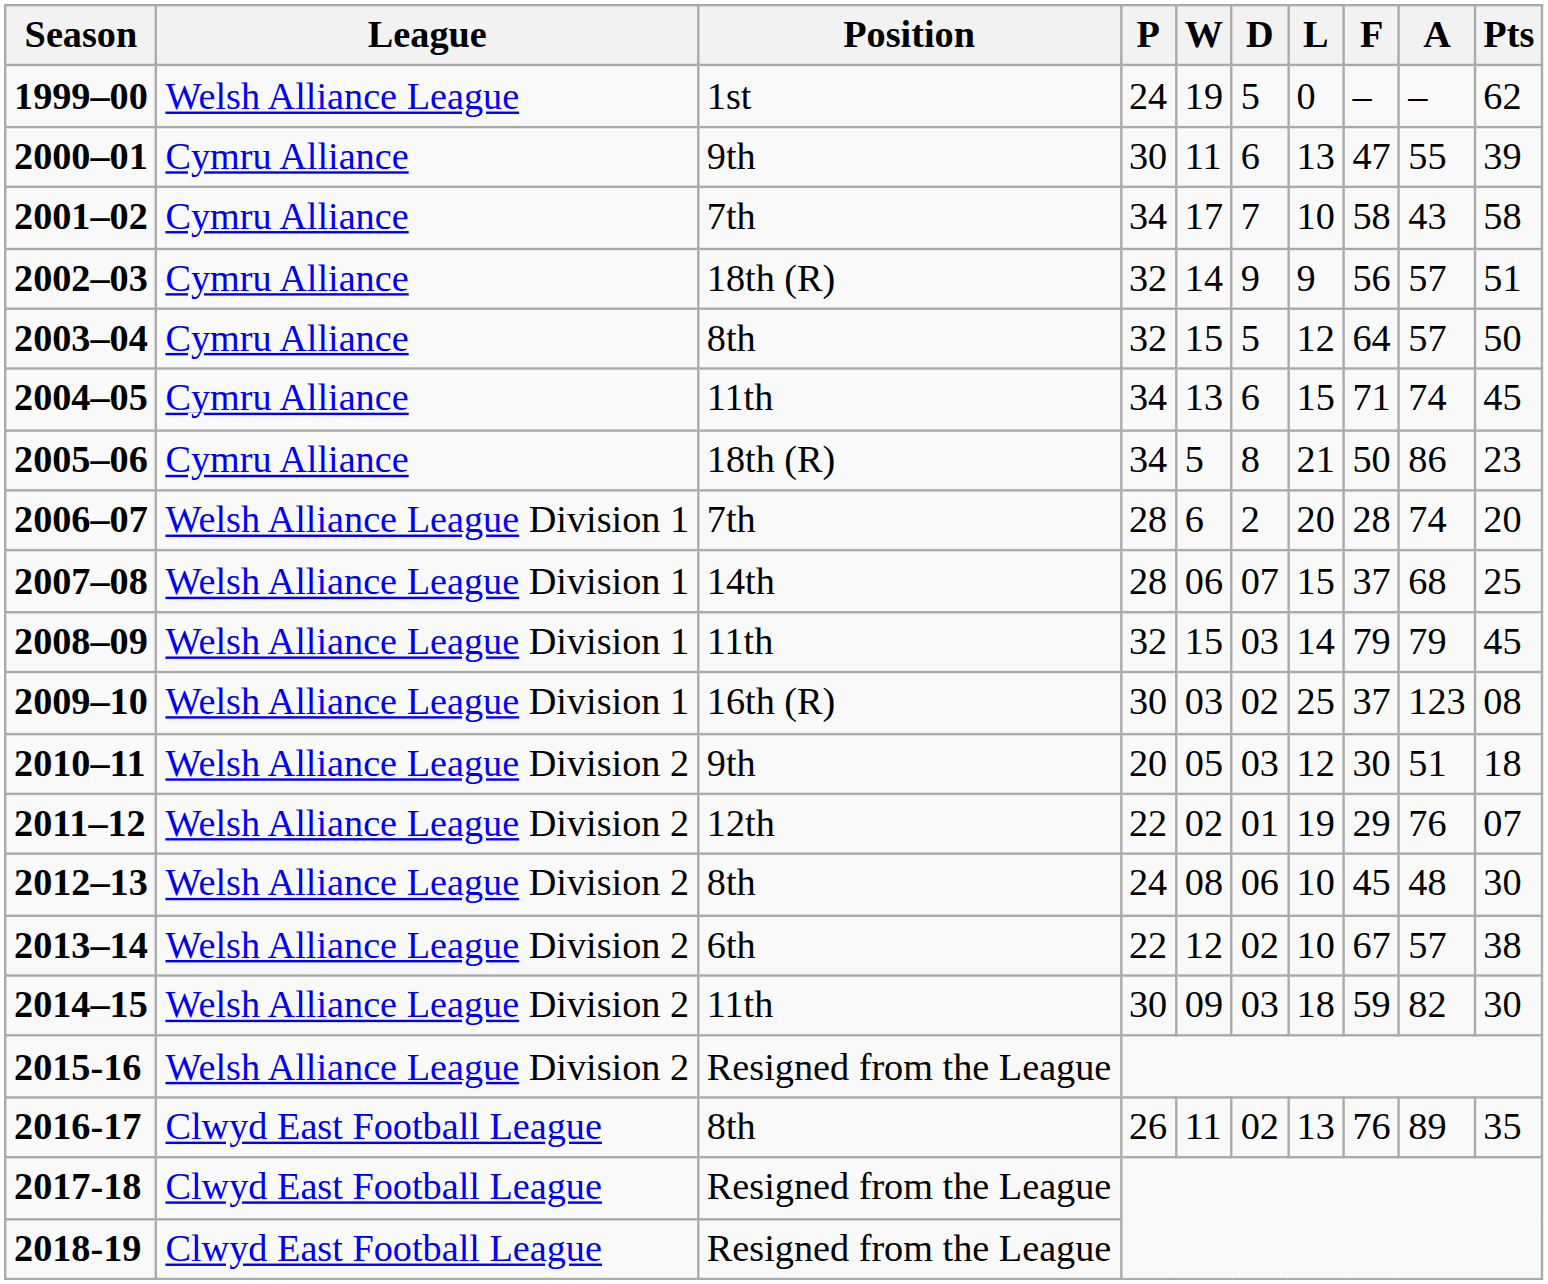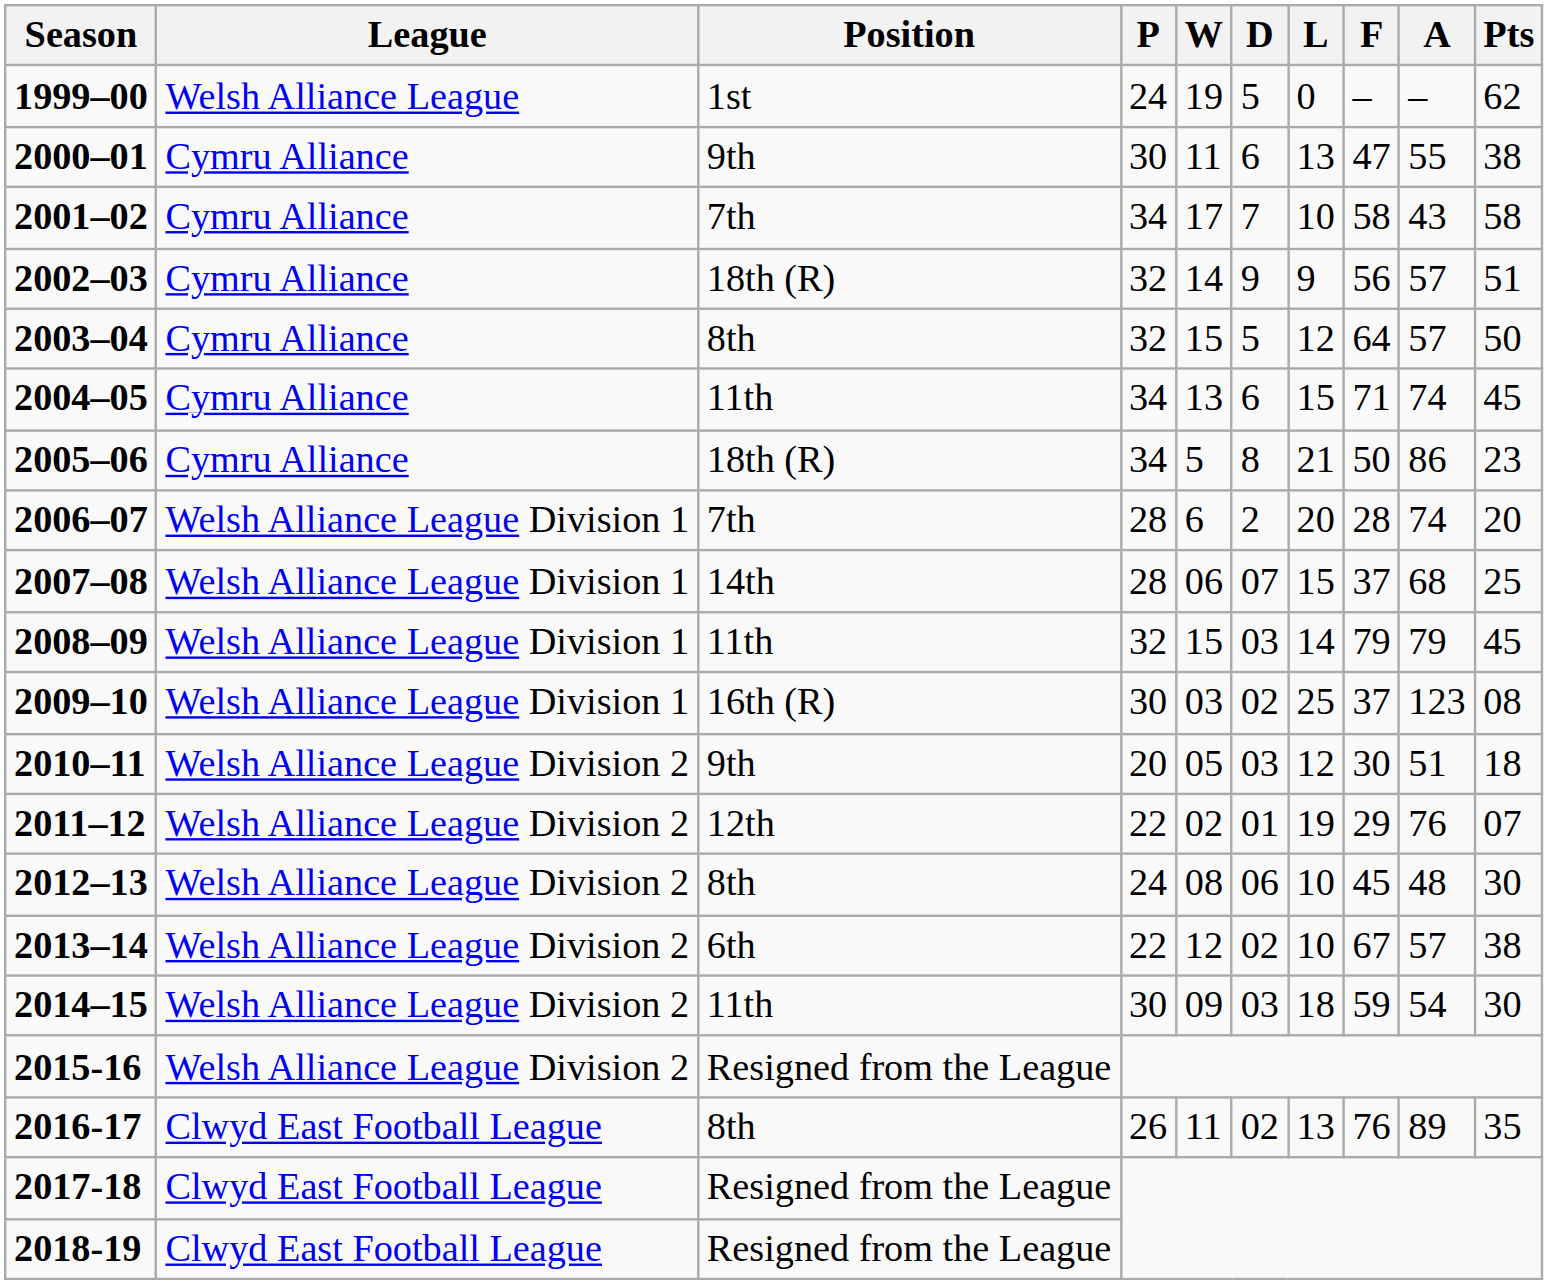 <table class="wikitable">
 <tr>
 <th>Season</th>
 <th>League</th>
 <th>Position</th>
 <th>P</th>
 <th>W</th>
 <th>D</th>
 <th>L</th>
 <th>F</th>
 <th>A</th>
 <th>Pts</th>
 </tr>
 <tr>
 <td><strong>1999–00</strong></td>
 <td><a href='#'>Welsh Alliance League</a></td>
 <td>1st</td>
 <td>24</td>
 <td>19</td>
 <td>5</td>
 <td>0</td>
 <td>–</td>
 <td>–</td>
 <td>62</td>
 </tr>
 <tr>
 <td><strong>2000–01</strong></td>
 <td><a href='#'>Cymru Alliance</a></td>
 <td>9th</td>
 <td>30</td>
 <td>11</td>
 <td>6</td>
 <td>13</td>
 <td>47</td>
 <td>55</td>
-<td>39</td>
+<td>38</td>
 </tr>
 <tr>
 <td><strong>2001–02</strong></td>
 <td><a href='#'>Cymru Alliance</a></td>
 <td>7th</td>
 <td>34</td>
 <td>17</td>
 <td>7</td>
 <td>10</td>
 <td>58</td>
 <td>43</td>
 <td>58</td>
 </tr>
 <tr>
 <td><strong>2002–03</strong></td>
 <td><a href='#'>Cymru Alliance</a></td>
 <td>18th (R)</td>
 <td>32</td>
 <td>14</td>
 <td>9</td>
 <td>9</td>
 <td>56</td>
 <td>57</td>
 <td>51</td>
 </tr>
 <tr>
 <td><strong>2003–04</strong></td>
 <td><a href='#'>Cymru Alliance</a></td>
 <td>8th</td>
 <td>32</td>
 <td>15</td>
 <td>5</td>
 <td>12</td>
 <td>64</td>
 <td>57</td>
 <td>50</td>
 </tr>
 <tr>
 <td><strong>2004–05</strong></td>
 <td><a href='#'>Cymru Alliance</a></td>
 <td>11th</td>
 <td>34</td>
 <td>13</td>
 <td>6</td>
 <td>15</td>
 <td>71</td>
 <td>74</td>
 <td>45</td>
 </tr>
 <tr>
 <td><strong>2005–06</strong></td>
 <td><a href='#'>Cymru Alliance</a></td>
 <td>18th (R)</td>
 <td>34</td>
 <td>5</td>
 <td>8</td>
 <td>21</td>
 <td>50</td>
 <td>86</td>
 <td>23</td>
 </tr>
 <tr>
 <td><strong>2006–07</strong></td>
 <td><a href='#'>Welsh Alliance League</a> Division 1</td>
 <td>7th</td>
 <td>28</td>
 <td>6</td>
 <td>2</td>
 <td>20</td>
 <td>28</td>
 <td>74</td>
 <td>20</td>
 </tr>
 <tr>
 <td><strong>2007–08</strong></td>
 <td><a href='#'>Welsh Alliance League</a> Division 1</td>
 <td>14th</td>
 <td>28</td>
 <td>06</td>
 <td>07</td>
 <td>15</td>
 <td>37</td>
 <td>68</td>
 <td>25</td>
 </tr>
 <tr>
 <td><strong>2008–09</strong></td>
 <td><a href='#'>Welsh Alliance League</a> Division 1</td>
 <td>11th</td>
 <td>32</td>
 <td>15</td>
 <td>03</td>
 <td>14</td>
 <td>79</td>
 <td>79</td>
 <td>45</td>
 </tr>
 <tr>
 <td><strong>2009–10</strong></td>
 <td><a href='#'>Welsh Alliance League</a> Division 1</td>
 <td>16th (R)</td>
 <td>30</td>
 <td>03</td>
 <td>02</td>
 <td>25</td>
 <td>37</td>
 <td>123</td>
 <td>08</td>
 </tr>
 <tr>
 <td><strong>2010–11</strong></td>
 <td><a href='#'>Welsh Alliance League</a> Division 2</td>
 <td>9th</td>
 <td>20</td>
 <td>05</td>
 <td>03</td>
 <td>12</td>
 <td>30</td>
 <td>51</td>
 <td>18</td>
 </tr>
 <tr>
 <td><strong>2011–12</strong></td>
 <td><a href='#'>Welsh Alliance League</a> Division 2</td>
 <td>12th</td>
 <td>22</td>
 <td>02</td>
 <td>01</td>
 <td>19</td>
 <td>29</td>
 <td>76</td>
 <td>07</td>
 </tr>
 <tr>
 <td><strong>2012–13</strong></td>
 <td><a href='#'>Welsh Alliance League</a> Division 2</td>
 <td>8th</td>
 <td>24</td>
 <td>08</td>
 <td>06</td>
 <td>10</td>
 <td>45</td>
 <td>48</td>
 <td>30</td>
 </tr>
 <tr>
 <td><strong>2013–14</strong></td>
 <td><a href='#'>Welsh Alliance League</a> Division 2</td>
 <td>6th</td>
 <td>22</td>
 <td>12</td>
 <td>02</td>
 <td>10</td>
 <td>67</td>
 <td>57</td>
 <td>38</td>
 </tr>
 <tr>
 <td><strong>2014–15</strong></td>
 <td><a href='#'>Welsh Alliance League</a> Division 2</td>
 <td>11th</td>
 <td>30</td>
 <td>09</td>
 <td>03</td>
 <td>18</td>
 <td>59</td>
-<td>82</td>
+<td>54</td>
 <td>30</td>
 </tr>
 <tr>
 <td><strong>2015-16</strong></td>
 <td><a href='#'>Welsh Alliance League</a> Division 2</td>
 <td>Resigned from the League</td>
 </tr>
 <tr>
 <td><strong>2016-17</strong></td>
 <td><a href='#'>Clwyd East Football League</a></td>
 <td>8th</td>
 <td>26</td>
 <td>11</td>
 <td>02</td>
 <td>13</td>
 <td>76</td>
 <td>89</td>
 <td>35</td>
 </tr>
 <tr>
 <td><strong>2017-18</strong></td>
 <td><a href='#'>Clwyd East Football League</a></td>
 <td>Resigned from the League</td>
 </tr>
 <tr>
 <td><strong>2018-19</strong></td>
 <td><a href='#'>Clwyd East Football League</a></td>
 <td>Resigned from the League</td>
 </tr>
 <tr>
 </tr>
 </table>
